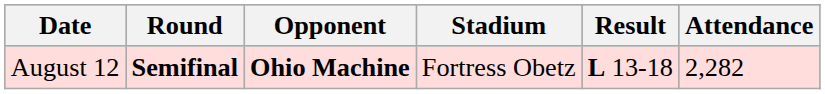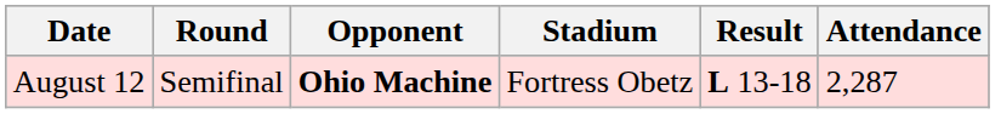 <table class="wikitable">
 <tr>
 <th>Date</th>
 <th>Round</th>
 <th>Opponent</th>
 <th>Stadium</th>
 <th>Result</th>
 <th>Attendance</th>
 </tr>
 <tr bgcolor=FFDDDD>
 <td>August 12</td>
-<td><strong>Semifinal</strong></td>
+<td>Semifinal</td>
 <td><strong>Ohio Machine</strong></td>
 <td>Fortress Obetz</td>
 <td><strong>L</strong> 13-18</td>
-<td>2,282</td>
+<td>2,287</td>
 </tr>
 </table>
